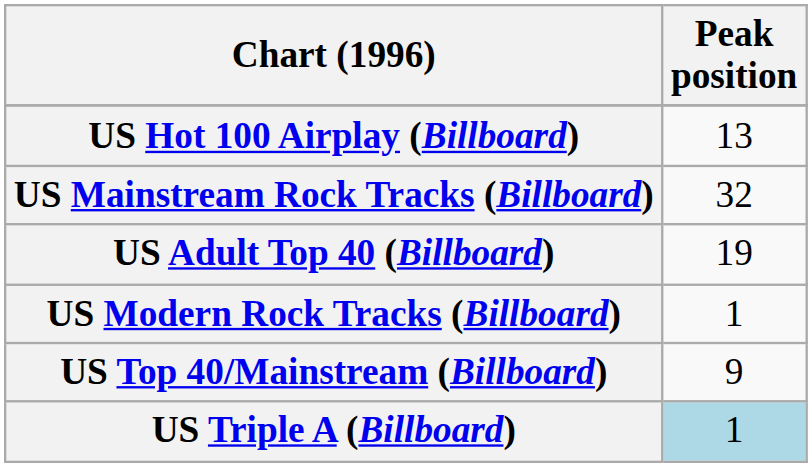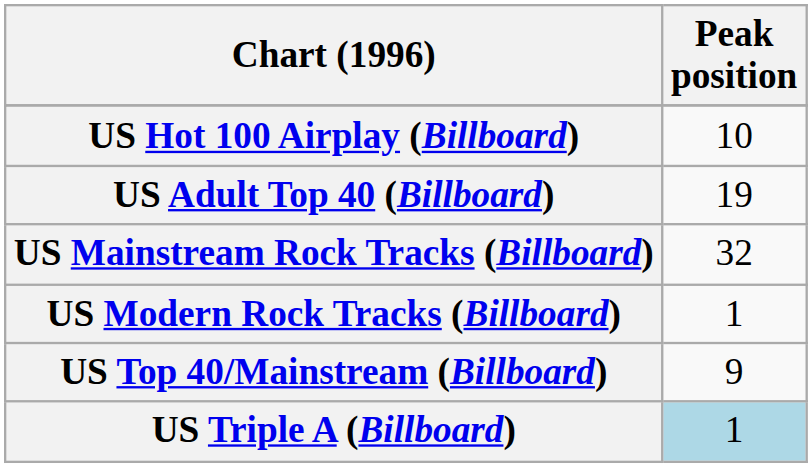 <table class="wikitable sortable plainrowheaders" style="text-align:center">
 <tr>
 <th scope="col">Chart (1996)</th>
 <th scope="col">Peak<br>position</th>
 </tr>
 <tr>
 </tr>
 <tr>
 </tr>
 <tr>
 </tr>
 <tr>
 </tr>
 <tr>
 </tr>
 <tr>
 </tr>
 <tr>
 <th scope="row">US <a href='#'>Hot 100 Airplay</a> (<em><a href='#'>Billboard</a></em>)</th>
-<td>13</td>
+<td>10</td>
+</tr>
+<tr>
+<th scope="row">US <a href='#'>Adult Top 40</a> (<em><a href='#'>Billboard</a></em>)</th>
+<td>19</td>
 </tr>
 <tr>
 <th scope="row">US <a href='#'>Mainstream Rock Tracks</a> (<em><a href='#'>Billboard</a></em>)</th>
 <td>32</td>
-</tr>
-<tr>
-<th scope="row">US <a href='#'>Adult Top 40</a> (<em><a href='#'>Billboard</a></em>)</th>
-<td>19</td>
 </tr>
 <tr>
 <th scope="row">US <a href='#'>Modern Rock Tracks</a> (<em><a href='#'>Billboard</a></em>)</th>
 <td>1</td>
 </tr>
 <tr>
 <th scope="row">US <a href='#'>Top 40/Mainstream</a> (<em><a href='#'>Billboard</a></em>)</th>
 <td>9</td>
 </tr>
 <tr>
 <th scope="row">US <a href='#'>Triple A</a> (<em><a href='#'>Billboard</a></em>)</th>
 <td style="background: lightblue;">1</td>
 </tr>
 </table>
